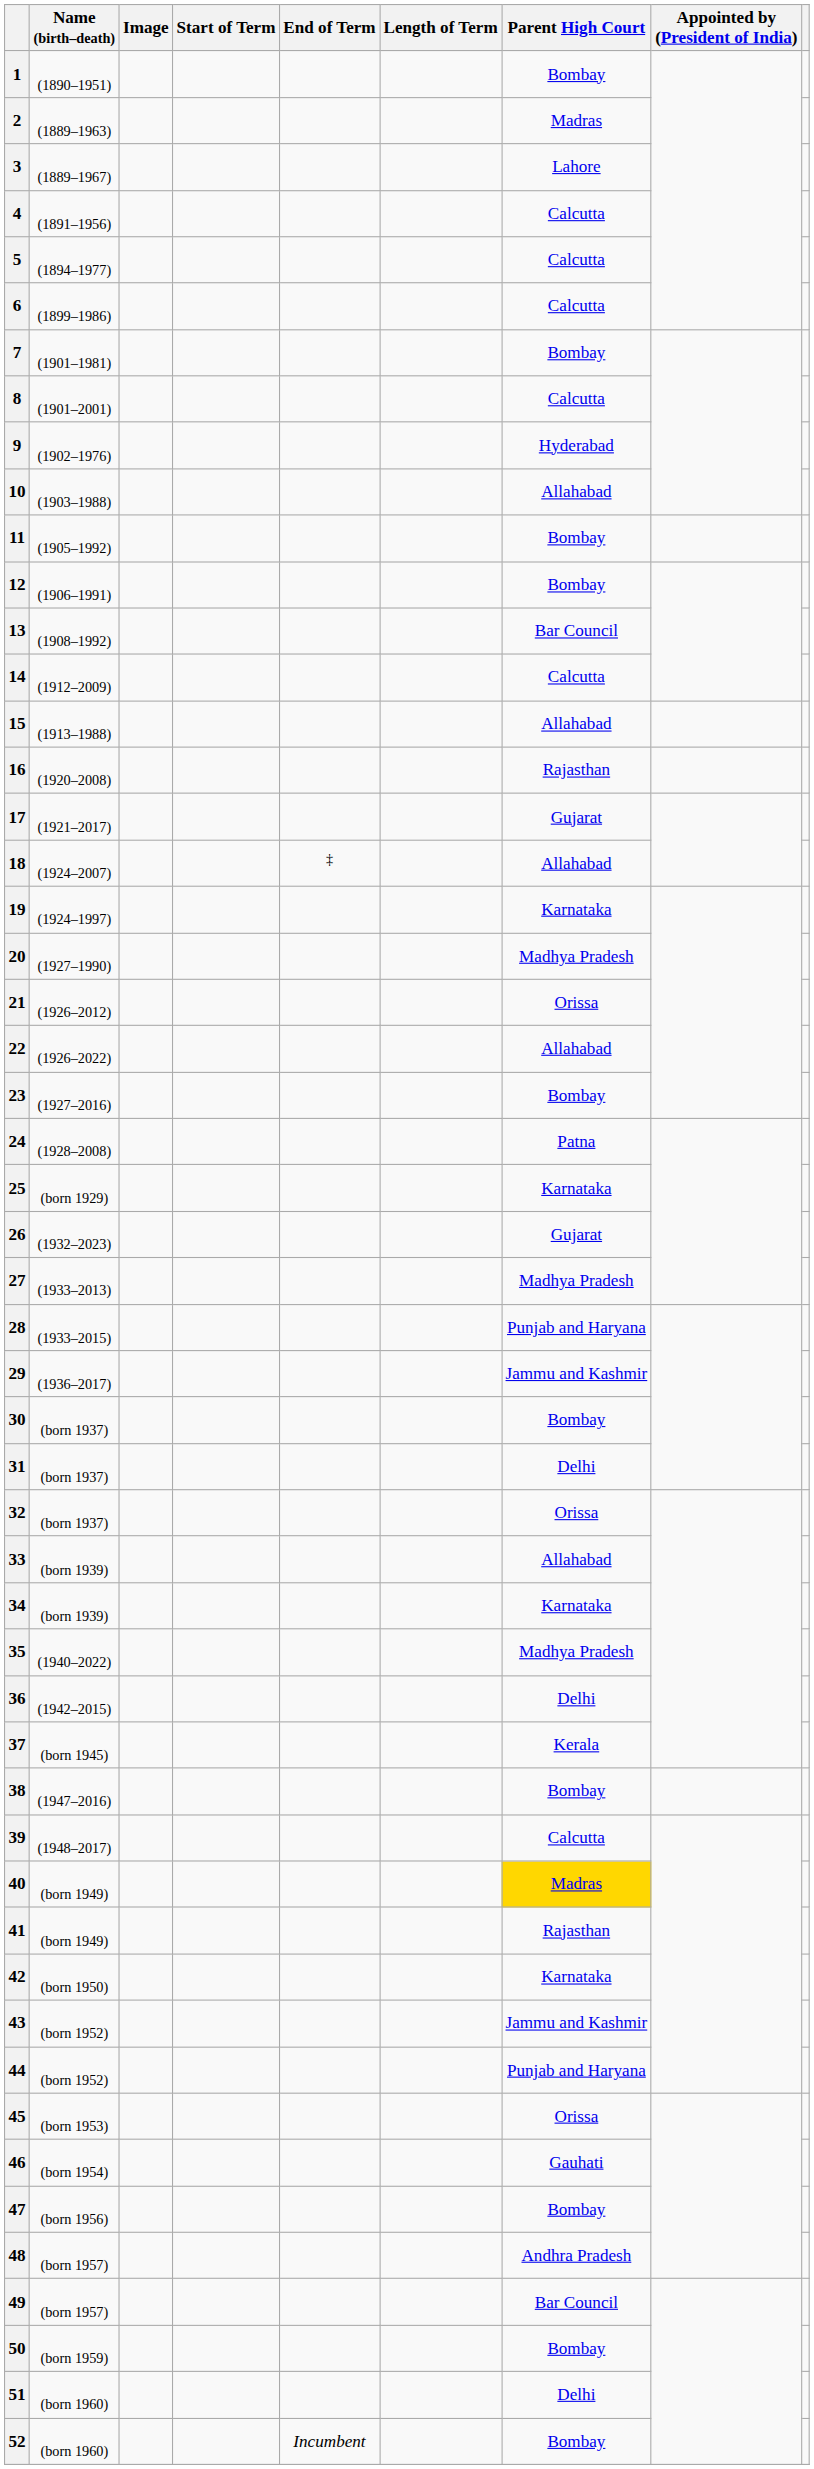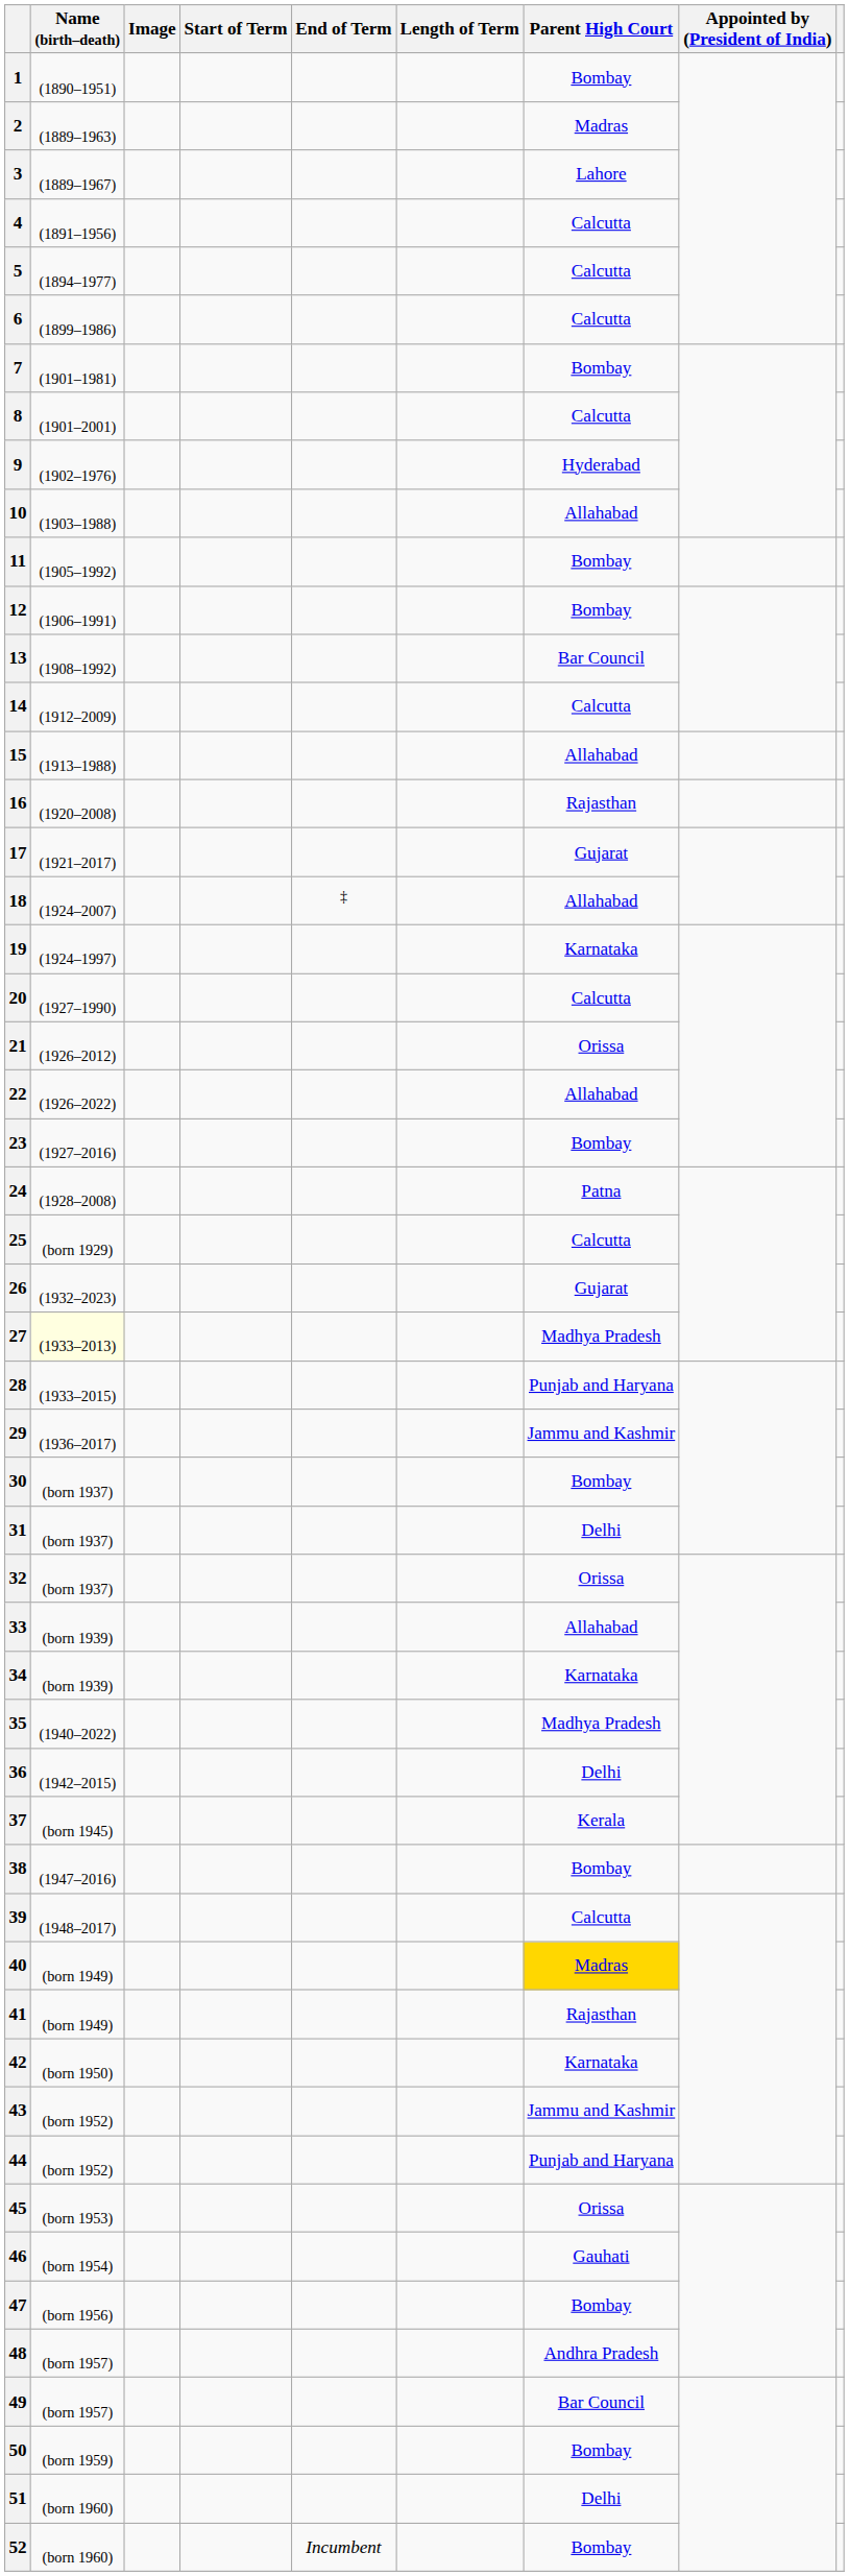 <table class="wikitable sortable" style="text-align:center">
 <tr>
 <th scope=col></th>
 <th scope=col>Name<br><small>(birth–death)</small></th>
 <th scope=col  class=unsortable>Image</th>
 <th scope=col>Start of Term</th>
 <th scope=col>End of Term</th>
 <th scope=col>Length of Term</th>
 <th scope=col>Parent <a href='#'>High Court</a></th>
 <th scope=col>Appointed by<br>(<a href='#'>President of India</a>)</th>
 <th scope=col class=unsortable></th>
 </tr>
 <tr>
 <th scope=row>1</th>
 <td><br><small>(1890–1951)</small></td>
 <td></td>
 <td></td>
 <td><sup></sup></td>
 <td></td>
 <td><a href='#'>Bombay</a></td>
 <td rowspan=6 align=center></td>
 <td></td>
 </tr>
 <tr>
 <th scope=row>2</th>
 <td><br><small>(1889–1963)</small></td>
 <td></td>
 <td></td>
 <td></td>
 <td></td>
 <td><a href='#'>Madras</a></td>
 <td></td>
 </tr>
 <tr>
 <th scope=row>3</th>
 <td><br><small>(1889–1967)</small></td>
 <td></td>
 <td></td>
 <td></td>
 <td></td>
 <td><a href='#'>Lahore</a></td>
 <td></td>
 </tr>
 <tr>
 <th scope=row>4</th>
 <td><br><small>(1891–1956)</small></td>
 <td></td>
 <td></td>
 <td><sup></sup></td>
 <td></td>
 <td><a href='#'>Calcutta</a></td>
 <td></td>
 </tr>
 <tr>
 <th scope=row>5</th>
 <td><br><small>(1894–1977)</small></td>
 <td></td>
 <td></td>
 <td></td>
 <td></td>
 <td><a href='#'>Calcutta</a></td>
 <td></td>
 </tr>
 <tr>
 <th scope=row>6</th>
 <td><br><small>(1899–1986)</small></td>
 <td></td>
 <td></td>
 <td></td>
 <td></td>
 <td><a href='#'>Calcutta</a></td>
 <td></td>
 </tr>
 <tr>
 <th scope=row>7</th>
 <td><br><small>(1901–1981)</small></td>
 <td></td>
 <td></td>
 <td></td>
 <td></td>
 <td><a href='#'>Bombay</a></td>
 <td rowspan=4 align=center></td>
 <td></td>
 </tr>
 <tr>
 <th scope=row>8</th>
 <td><br><small>(1901–2001)</small></td>
 <td></td>
 <td></td>
 <td></td>
 <td></td>
 <td><a href='#'>Calcutta</a></td>
 <td></td>
 </tr>
 <tr>
 <th scope=row>9</th>
 <td><br><small>(1902–1976)</small></td>
 <td></td>
 <td></td>
 <td><sup></sup></td>
 <td></td>
 <td><a href='#'>Hyderabad</a></td>
 <td></td>
 </tr>
 <tr>
 <th scope=row>10</th>
 <td><br><small>(1903–1988)</small></td>
 <td></td>
 <td></td>
 <td></td>
 <td></td>
 <td><a href='#'>Allahabad</a></td>
 <td></td>
 </tr>
 <tr>
 <th scope=row>11</th>
 <td><br><small>(1905–1992)</small></td>
 <td></td>
 <td></td>
 <td></td>
 <td></td>
 <td><a href='#'>Bombay</a></td>
 <td colspan=1 align=center></td>
 <td></td>
 </tr>
 <tr>
 <th scope=row>12</th>
 <td><br><small>(1906–1991)</small></td>
 <td></td>
 <td></td>
 <td></td>
 <td></td>
 <td><a href='#'>Bombay</a></td>
 <td rowspan=3 align=center></td>
 <td></td>
 </tr>
 <tr>
 <th scope=row>13</th>
 <td><br><small>(1908–1992)</small></td>
 <td></td>
 <td></td>
 <td></td>
 <td></td>
 <td><a href='#'>Bar Council</a></td>
 <td></td>
 </tr>
 <tr>
 <th scope=row>14</th>
 <td><br><small>(1912–2009)</small></td>
 <td></td>
 <td></td>
 <td></td>
 <td></td>
 <td><a href='#'>Calcutta</a></td>
 <td></td>
 </tr>
 <tr>
 <th scope=row>15</th>
 <td><br><small>(1913–1988)</small></td>
 <td></td>
 <td></td>
 <td></td>
 <td></td>
 <td><a href='#'>Allahabad</a></td>
 <td rowspan=1 align=center></td>
 <td></td>
 </tr>
 <tr>
 <th scope=row>16</th>
 <td><br><small>(1920–2008)</small></td>
 <td></td>
 <td></td>
 <td></td>
 <td></td>
 <td><a href='#'>Rajasthan</a></td>
 <td rowspan=1 align=center></td>
 <td></td>
 </tr>
 <tr>
 <th scope=row>17</th>
 <td><br><small>(1921–2017)</small></td>
 <td></td>
 <td></td>
 <td></td>
 <td></td>
 <td><a href='#'>Gujarat</a></td>
 <td rowspan=2 align=center></td>
 <td></td>
 </tr>
 <tr>
 <th scope=row>18</th>
 <td><br><small>(1924–2007)</small></td>
 <td></td>
 <td></td>
 <td><sup>‡</sup></td>
 <td></td>
 <td><a href='#'>Allahabad</a></td>
 <td></td>
 </tr>
 <tr>
 <th scope=row>19</th>
 <td><br><small>(1924–1997)</small></td>
 <td></td>
 <td></td>
 <td></td>
 <td></td>
 <td><a href='#'>Karnataka</a></td>
 <td rowspan=5 align=center></td>
 <td></td>
 </tr>
 <tr>
 <th scope=row>20</th>
 <td><br><small>(1927–1990)</small></td>
 <td></td>
 <td></td>
 <td><sup></sup></td>
 <td></td>
-<td><a href='#'>Madhya Pradesh</a></td>
+<td><a href='#'>Calcutta</a></td>
 <td></td>
 </tr>
 <tr>
 <th scope=row>21</th>
 <td><br><small>(1926–2012)</small></td>
 <td></td>
 <td></td>
 <td></td>
 <td></td>
 <td><a href='#'>Orissa</a></td>
 <td></td>
 </tr>
 <tr>
 <th scope=row>22</th>
 <td><br><small>(1926–2022)</small></td>
 <td></td>
 <td></td>
 <td></td>
 <td></td>
 <td><a href='#'>Allahabad</a></td>
 <td></td>
 </tr>
 <tr>
 <th scope=row>23</th>
 <td><br><small>(1927–2016)</small></td>
 <td></td>
 <td></td>
 <td></td>
 <td></td>
 <td><a href='#'>Bombay</a></td>
 <td></td>
 </tr>
 <tr>
 <th scope=row>24</th>
 <td><br><small>(1928–2008)</small></td>
 <td></td>
 <td></td>
 <td></td>
 <td></td>
 <td><a href='#'>Patna</a></td>
 <td rowspan=4 align=center></td>
 <td></td>
 </tr>
 <tr>
 <th scope=row>25</th>
 <td><br><small>(born 1929)</small></td>
 <td></td>
 <td></td>
 <td></td>
 <td></td>
-<td><a href='#'>Karnataka</a></td>
+<td><a href='#'>Calcutta</a></td>
 <td></td>
 </tr>
 <tr>
 <th scope=row>26</th>
 <td><br><small>(1932–2023)</small></td>
 <td></td>
 <td></td>
 <td></td>
 <td></td>
 <td><a href='#'>Gujarat</a></td>
 <td></td>
 </tr>
 <tr>
 <th scope=row>27</th>
-<td><br><small>(1933–2013)</small></td>
+<td style="background: lightyellow;"><br><small>(1933–2013)</small></td>
 <td></td>
 <td></td>
 <td></td>
 <td></td>
 <td><a href='#'>Madhya Pradesh</a></td>
 <td></td>
 </tr>
 <tr>
 <th scope=row>28</th>
 <td><br><small>(1933–2015)</small></td>
 <td></td>
 <td></td>
 <td></td>
 <td></td>
 <td><a href='#'>Punjab and Haryana</a></td>
 <td rowspan=4 align=center></td>
 <td></td>
 </tr>
 <tr>
 <th scope=row>29</th>
 <td><br><small>(1936–2017)</small></td>
 <td></td>
 <td></td>
 <td></td>
 <td></td>
 <td><a href='#'>Jammu and Kashmir</a></td>
 <td></td>
 </tr>
 <tr>
 <th scope=row>30</th>
 <td><br><small>(born 1937)</small></td>
 <td></td>
 <td></td>
 <td></td>
 <td></td>
 <td><a href='#'>Bombay</a></td>
 <td></td>
 </tr>
 <tr>
 <th scope=row>31</th>
 <td><br><small>(born 1937)</small></td>
 <td></td>
 <td></td>
 <td></td>
 <td></td>
 <td><a href='#'>Delhi</a></td>
 <td></td>
 </tr>
 <tr>
 <th scope=row>32</th>
 <td><br><small>(born 1937)</small></td>
 <td></td>
 <td></td>
 <td></td>
 <td></td>
 <td><a href='#'>Orissa</a></td>
 <td rowspan=6 align=center></td>
 <td></td>
 </tr>
 <tr>
 <th scope=row>33</th>
 <td><br><small>(born 1939)</small></td>
 <td></td>
 <td></td>
 <td></td>
 <td></td>
 <td><a href='#'>Allahabad</a></td>
 <td></td>
 </tr>
 <tr>
 <th scope=row>34</th>
 <td><br><small>(born 1939)</small></td>
 <td></td>
 <td></td>
 <td></td>
 <td></td>
 <td><a href='#'>Karnataka</a></td>
 <td></td>
 </tr>
 <tr>
 <th scope=row>35</th>
 <td><br><small>(1940–2022)</small></td>
 <td></td>
 <td></td>
 <td></td>
 <td></td>
 <td><a href='#'>Madhya Pradesh</a></td>
 <td></td>
 </tr>
 <tr>
 <th scope=row>36</th>
 <td><br><small>(1942–2015)</small></td>
 <td></td>
 <td></td>
 <td></td>
 <td></td>
 <td><a href='#'>Delhi</a></td>
 <td></td>
 </tr>
 <tr>
 <th scope=row>37</th>
 <td><br><small>(born 1945)</small></td>
 <td></td>
 <td></td>
 <td></td>
 <td></td>
 <td><a href='#'>Kerala</a></td>
 <td></td>
 </tr>
 <tr>
 <th scope=row>38</th>
 <td><br><small>(1947–2016)</small></td>
 <td></td>
 <td></td>
 <td></td>
 <td></td>
 <td><a href='#'>Bombay</a></td>
 <td rowspan=1 align=center></td>
 <td></td>
 </tr>
 <tr>
 <th scope=row>39</th>
 <td><br><small>(1948–2017)</small></td>
 <td></td>
 <td></td>
 <td></td>
 <td></td>
 <td><a href='#'>Calcutta</a></td>
 <td rowspan="6"></td>
 <td></td>
 </tr>
 <tr>
 <th scope=row>40</th>
 <td><br><small>(born 1949)</small></td>
 <td></td>
 <td></td>
 <td></td>
 <td></td>
 <td style="background: gold;"><a href='#'>Madras</a></td>
 <td></td>
 </tr>
 <tr>
 <th scope=row>41</th>
 <td><br><small>(born 1949)</small></td>
 <td></td>
 <td></td>
 <td></td>
 <td></td>
 <td><a href='#'>Rajasthan</a></td>
 <td></td>
 </tr>
 <tr>
 <th scope=row>42</th>
 <td><br><small>(born 1950)</small></td>
 <td></td>
 <td></td>
 <td></td>
 <td></td>
 <td><a href='#'>Karnataka</a></td>
 <td></td>
 </tr>
 <tr>
 <th scope=row>43</th>
 <td><br><small>(born 1952)</small></td>
 <td></td>
 <td></td>
 <td></td>
 <td></td>
 <td><a href='#'>Jammu and Kashmir</a></td>
 <td></td>
 </tr>
 <tr>
 <th scope=row>44</th>
 <td><br><small>(born 1952)</small></td>
 <td></td>
 <td></td>
 <td></td>
 <td></td>
 <td><a href='#'>Punjab and Haryana</a></td>
 <td></td>
 </tr>
 <tr>
 <th scope=row>45</th>
 <td><br><small>(born 1953)</small></td>
 <td></td>
 <td></td>
 <td></td>
 <td></td>
 <td><a href='#'>Orissa</a></td>
 <td rowspan="4"></td>
 <td></td>
 </tr>
 <tr>
 <th scope=row>46</th>
 <td><br><small>(born 1954)</small></td>
 <td></td>
 <td></td>
 <td></td>
 <td></td>
 <td><a href='#'>Gauhati</a></td>
 <td></td>
 </tr>
 <tr>
 <th scope=row>47</th>
 <td><br><small>(born 1956)</small></td>
 <td></td>
 <td></td>
 <td></td>
 <td></td>
 <td><a href='#'>Bombay</a></td>
 <td></td>
 </tr>
 <tr>
 <th scope=row>48</th>
 <td><br><small>(born 1957)</small></td>
 <td></td>
 <td></td>
 <td></td>
 <td></td>
 <td><a href='#'>Andhra Pradesh</a></td>
 <td></td>
 </tr>
 <tr>
 <th scope=row>49</th>
 <td><br><small>(born 1957)</small></td>
 <td></td>
 <td></td>
 <td></td>
 <td></td>
 <td><a href='#'>Bar Council</a></td>
 <td rowspan="4"></td>
 <td></td>
 </tr>
 <tr>
 <th scope=row>50</th>
 <td><br><small>(born 1959)</small></td>
 <td></td>
 <td></td>
 <td></td>
 <td></td>
 <td><a href='#'>Bombay</a></td>
 <td></td>
 </tr>
 <tr>
 <th scope=row>51</th>
 <td><br><small>(born 1960)</small></td>
 <td></td>
 <td></td>
 <td></td>
 <td></td>
 <td><a href='#'>Delhi</a></td>
 <td></td>
 </tr>
 <tr>
 <th scope=row>52</th>
 <td><br><small>(born 1960)</small></td>
 <td></td>
 <td></td>
 <td><em>Incumbent</em></td>
 <td></td>
 <td><a href='#'>Bombay</a></td>
 <td></td>
 </tr>
 <tr>
 </tr>
 </table>
